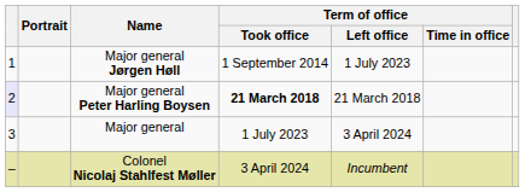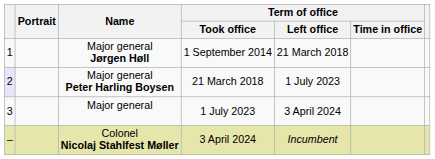 <table class="wikitable" style="text-align:center">
 <tr>
 <th rowspan=2></th>
 <th rowspan=2>Portrait</th>
 <th rowspan=2>Name<br></th>
 <th colspan=3>Term of office</th>
 <th rowspan=2></th>
 </tr>
 <tr>
 <th>Took office</th>
 <th>Left office</th>
 <th>Time in office</th>
 </tr>
 <tr>
 <td>1</td>
 <td></td>
 <td>Major general<br><strong>Jørgen Høll</strong><br></td>
 <td>1 September 2014</td>
-<td>1 July 2023</td>
+<td>21 March 2018</td>
 <td></td>
 <td></td>
 </tr>
 <tr>
 <td style="background: lavender;">2</td>
 <td></td>
 <td>Major general<br><strong>Peter Harling Boysen</strong><br></td>
-<td><strong>21 March 2018</strong></td>
 <td>21 March 2018</td>
+<td>1 July 2023</td>
 <td></td>
 <td></td>
 </tr>
 <tr>
 <td>3</td>
 <td></td>
 <td>Major general<br><strong></strong><br></td>
 <td>1 July 2023</td>
 <td>3 April 2024</td>
 <td></td>
 <td></td>
 </tr>
 <tr style="background:#e6e6aa;">
 <td>–</td>
 <td></td>
 <td>Colonel<br><strong>Nicolaj Stahlfest Møller</strong><br></td>
 <td>3 April 2024</td>
 <td><em>Incumbent</em></td>
 <td></td>
 <td></td>
 </tr>
 </table>
